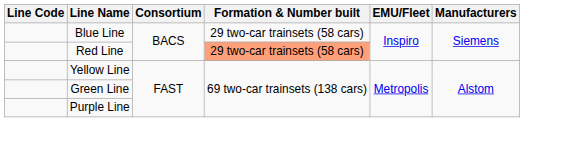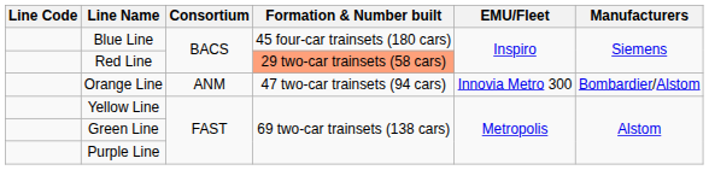 <table class="wikitable">
 <tr>
 <th>Line Code</th>
 <th>Line Name</th>
 <th>Consortium</th>
 <th>Formation & Number built</th>
 <th>EMU/Fleet</th>
 <th>Manufacturers</th>
 </tr>
 <tr align=center>
 <td></td>
 <td>Blue Line</td>
 <td rowspan="2">BACS</td>
-<td>29 two-car trainsets (58 cars)</td>
+<td>45 four-car trainsets (180 cars)</td>
 <td rowspan="2"><a href='#'>Inspiro</a></td>
 <td rowspan="2"><a href='#'>Siemens</a></td>
 </tr>
 <tr align=center>
 <td></td>
 <td>Red Line</td>
 <td style="background: lightsalmon;">29 two-car trainsets (58 cars)</td>
+</tr>
+<tr align=center>
+<td></td>
+<td>Orange Line</td>
+<td>ANM</td>
+<td>47 two-car trainsets (94 cars)</td>
+<td><a href='#'>Innovia Metro</a> 300</td>
+<td><a href='#'>Bombardier</a>/<a href='#'>Alstom</a></td>
 </tr>
 <tr align=center>
 <td></td>
 <td>Yellow Line</td>
 <td rowspan="3">FAST</td>
 <td rowspan="3">69 two-car trainsets (138 cars)</td>
 <td rowspan="3"><a href='#'>Metropolis</a></td>
 <td rowspan="3"><a href='#'>Alstom</a></td>
 </tr>
 <tr align=center>
 <td></td>
 <td>Green Line</td>
 </tr>
 <tr align=center>
 <td></td>
 <td>Purple Line</td>
 </tr>
 </table>
